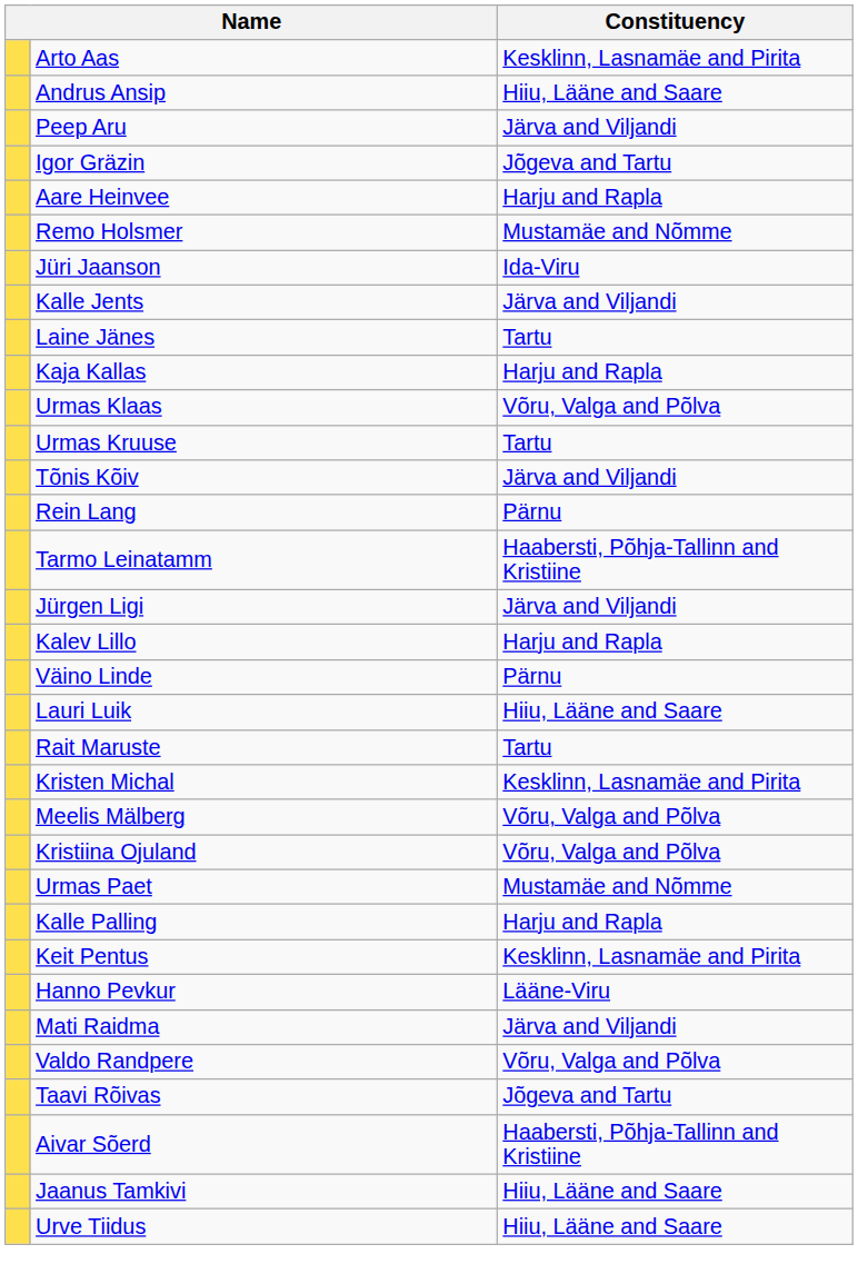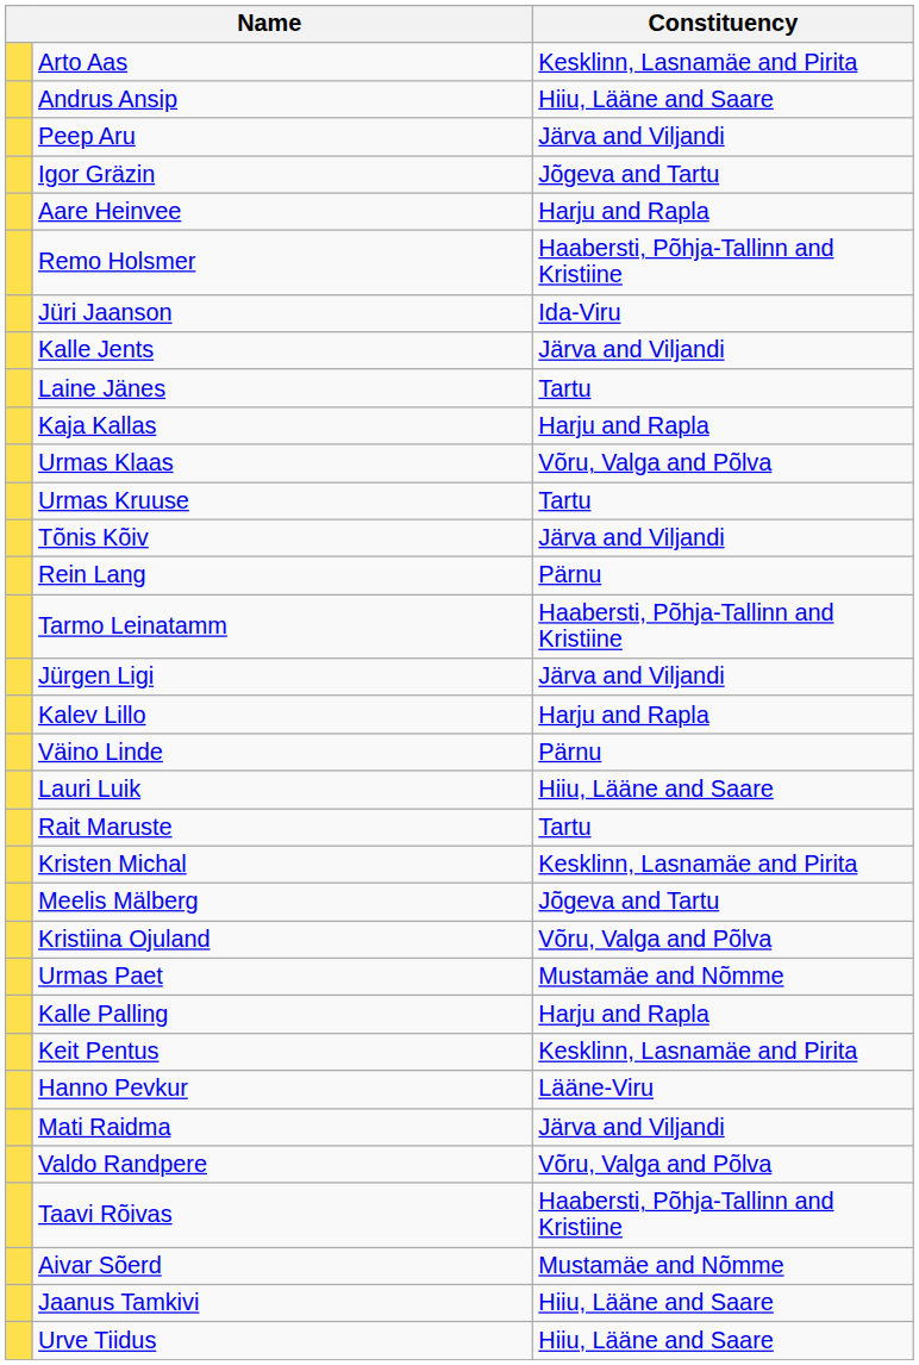 <table class="wikitable collapsible collapsed">
 <tr>
 <th colspan=2 width=350>Name</th>
 <th width=250>Constituency</th>
 </tr>
 <tr>
 <td style="background-color:#FEE04D"></td>
 <td><a href='#'>Arto Aas</a></td>
 <td><a href='#'>Kesklinn, Lasnamäe and Pirita</a></td>
 </tr>
 <tr>
 <td style="background-color:#FEE04D"></td>
 <td><a href='#'>Andrus Ansip</a></td>
 <td><a href='#'>Hiiu, Lääne and Saare</a></td>
 </tr>
 <tr>
 <td style="background-color:#FEE04D"></td>
 <td><a href='#'>Peep Aru</a></td>
 <td><a href='#'>Järva and Viljandi</a></td>
 </tr>
 <tr>
 <td style="background-color:#FEE04D"></td>
 <td><a href='#'>Igor Gräzin</a></td>
 <td><a href='#'>Jõgeva and Tartu</a></td>
 </tr>
 <tr>
 <td style="background-color:#FEE04D"></td>
 <td><a href='#'>Aare Heinvee</a></td>
 <td><a href='#'>Harju and Rapla</a></td>
 </tr>
 <tr>
 <td style="background-color:#FEE04D"></td>
 <td><a href='#'>Remo Holsmer</a></td>
-<td><a href='#'>Mustamäe and Nõmme</a></td>
+<td><a href='#'>Haabersti, Põhja-Tallinn and Kristiine</a></td>
 </tr>
 <tr>
 <td style="background-color:#FEE04D"></td>
 <td><a href='#'>Jüri Jaanson</a></td>
 <td><a href='#'>Ida-Viru</a></td>
 </tr>
 <tr>
 <td style="background-color:#FEE04D"></td>
 <td><a href='#'>Kalle Jents</a></td>
 <td><a href='#'>Järva and Viljandi</a></td>
 </tr>
 <tr>
 <td style="background-color:#FEE04D"></td>
 <td><a href='#'>Laine Jänes</a></td>
 <td><a href='#'>Tartu</a></td>
 </tr>
 <tr>
 <td style="background-color:#FEE04D"></td>
 <td><a href='#'>Kaja Kallas</a></td>
 <td><a href='#'>Harju and Rapla</a></td>
 </tr>
 <tr>
 <td style="background-color:#FEE04D"></td>
 <td><a href='#'>Urmas Klaas</a></td>
 <td><a href='#'>Võru, Valga and Põlva</a></td>
 </tr>
 <tr>
 <td style="background-color:#FEE04D"></td>
 <td><a href='#'>Urmas Kruuse</a></td>
 <td><a href='#'>Tartu</a></td>
 </tr>
 <tr>
 <td style="background-color:#FEE04D"></td>
 <td><a href='#'>Tõnis Kõiv</a></td>
 <td><a href='#'>Järva and Viljandi</a></td>
 </tr>
 <tr>
 <td style="background-color:#FEE04D"></td>
 <td><a href='#'>Rein Lang</a></td>
 <td><a href='#'>Pärnu</a></td>
 </tr>
 <tr>
 <td style="background-color:#FEE04D"></td>
 <td><a href='#'>Tarmo Leinatamm</a></td>
 <td><a href='#'>Haabersti, Põhja-Tallinn and Kristiine</a></td>
 </tr>
 <tr>
 <td style="background-color:#FEE04D"></td>
 <td><a href='#'>Jürgen Ligi</a></td>
 <td><a href='#'>Järva and Viljandi</a></td>
 </tr>
 <tr>
 <td style="background-color:#FEE04D"></td>
 <td><a href='#'>Kalev Lillo</a></td>
 <td><a href='#'>Harju and Rapla</a></td>
 </tr>
 <tr>
 <td style="background-color:#FEE04D"></td>
 <td><a href='#'>Väino Linde</a></td>
 <td><a href='#'>Pärnu</a></td>
 </tr>
 <tr>
 <td style="background-color:#FEE04D"></td>
 <td><a href='#'>Lauri Luik</a></td>
 <td><a href='#'>Hiiu, Lääne and Saare</a></td>
 </tr>
 <tr>
 <td style="background-color:#FEE04D"></td>
 <td><a href='#'>Rait Maruste</a></td>
 <td><a href='#'>Tartu</a></td>
 </tr>
 <tr>
 <td style="background-color:#FEE04D"></td>
 <td><a href='#'>Kristen Michal</a></td>
 <td><a href='#'>Kesklinn, Lasnamäe and Pirita</a></td>
 </tr>
 <tr>
 <td style="background-color:#FEE04D"></td>
 <td><a href='#'>Meelis Mälberg</a></td>
-<td><a href='#'>Võru, Valga and Põlva</a></td>
+<td><a href='#'>Jõgeva and Tartu</a></td>
 </tr>
 <tr>
 <td style="background-color:#FEE04D"></td>
 <td><a href='#'>Kristiina Ojuland</a></td>
 <td><a href='#'>Võru, Valga and Põlva</a></td>
 </tr>
 <tr>
 <td style="background-color:#FEE04D"></td>
 <td><a href='#'>Urmas Paet</a></td>
 <td><a href='#'>Mustamäe and Nõmme</a></td>
 </tr>
 <tr>
 <td style="background-color:#FEE04D"></td>
 <td><a href='#'>Kalle Palling</a></td>
 <td><a href='#'>Harju and Rapla</a></td>
 </tr>
 <tr>
 <td style="background-color:#FEE04D"></td>
 <td><a href='#'>Keit Pentus</a></td>
 <td><a href='#'>Kesklinn, Lasnamäe and Pirita</a></td>
 </tr>
 <tr>
 <td style="background-color:#FEE04D"></td>
 <td><a href='#'>Hanno Pevkur</a></td>
 <td><a href='#'>Lääne-Viru</a></td>
 </tr>
 <tr>
 <td style="background-color:#FEE04D"></td>
 <td><a href='#'>Mati Raidma</a></td>
 <td><a href='#'>Järva and Viljandi</a></td>
 </tr>
 <tr>
 <td style="background-color:#FEE04D"></td>
 <td><a href='#'>Valdo Randpere</a></td>
 <td><a href='#'>Võru, Valga and Põlva</a></td>
 </tr>
 <tr>
 <td style="background-color:#FEE04D"></td>
 <td><a href='#'>Taavi Rõivas</a></td>
-<td><a href='#'>Jõgeva and Tartu</a></td>
+<td><a href='#'>Haabersti, Põhja-Tallinn and Kristiine</a></td>
 </tr>
 <tr>
 <td style="background-color:#FEE04D"></td>
 <td><a href='#'>Aivar Sõerd</a></td>
-<td><a href='#'>Haabersti, Põhja-Tallinn and Kristiine</a></td>
+<td><a href='#'>Mustamäe and Nõmme</a></td>
 </tr>
 <tr>
 <td style="background-color:#FEE04D"></td>
 <td><a href='#'>Jaanus Tamkivi</a></td>
 <td><a href='#'>Hiiu, Lääne and Saare</a></td>
 </tr>
 <tr>
 <td style="background-color:#FEE04D"></td>
 <td><a href='#'>Urve Tiidus</a></td>
 <td><a href='#'>Hiiu, Lääne and Saare</a></td>
 </tr>
 </table>
